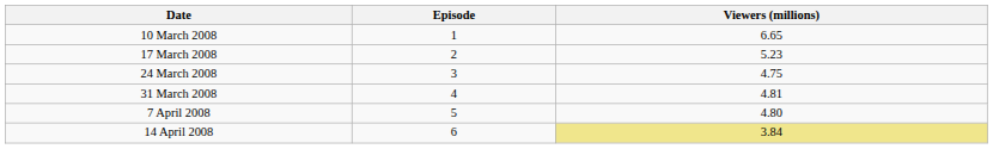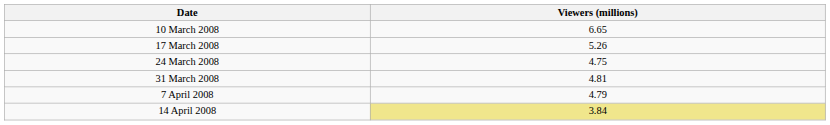 <table class="wikitable" style="font-size: 100%; width:100%; text-align: center">
 <tr>
 <th>Date</th>
-<th>Episode</th>
 <th>Viewers (millions)</th>
 </tr>
 <tr>
 <td>10 March 2008</td>
-<td>1</td>
 <td>6.65</td>
 </tr>
 <tr>
 <td>17 March 2008</td>
-<td>2</td>
-<td>5.23</td>
+<td>5.26</td>
 </tr>
 <tr>
 <td>24 March 2008</td>
-<td>3</td>
 <td>4.75</td>
 </tr>
 <tr>
 <td>31 March 2008</td>
-<td>4</td>
 <td>4.81</td>
 </tr>
 <tr>
 <td>7 April 2008</td>
-<td>5</td>
-<td>4.80</td>
+<td>4.79</td>
 </tr>
 <tr>
 <td>14 April 2008</td>
-<td>6</td>
 <td style="background: khaki;">3.84</td>
 </tr>
 </table>
